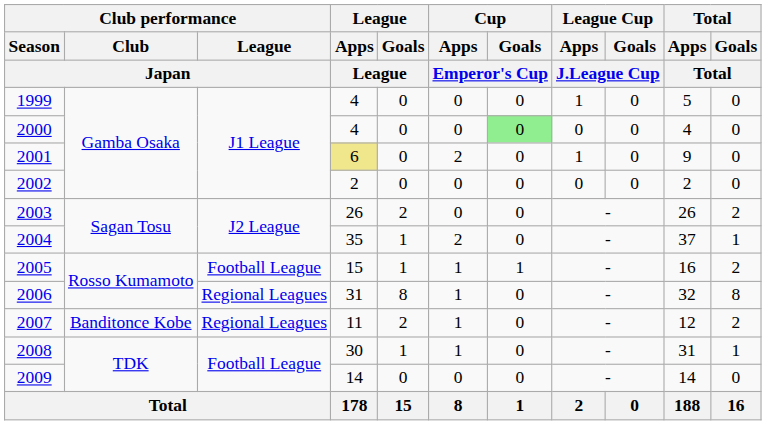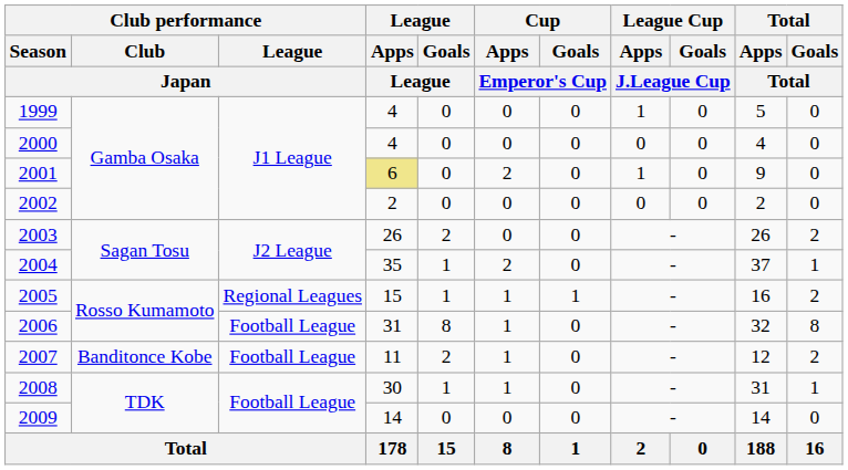 <table class="wikitable" style="text-align:center;">
 <tr>
 <th colspan=3>Club performance</th>
 <th colspan=2>League</th>
 <th colspan=2>Cup</th>
 <th colspan=2>League Cup</th>
 <th colspan=2>Total</th>
 </tr>
 <tr>
 <th>Season</th>
 <th>Club</th>
 <th>League</th>
 <th>Apps</th>
 <th>Goals</th>
 <th>Apps</th>
 <th>Goals</th>
 <th>Apps</th>
 <th>Goals</th>
 <th>Apps</th>
 <th>Goals</th>
 </tr>
 <tr>
 <th colspan=3>Japan</th>
 <th colspan=2>League</th>
 <th colspan=2><a href='#'>Emperor's Cup</a></th>
 <th colspan=2><a href='#'>J.League Cup</a></th>
 <th colspan=2>Total</th>
 </tr>
 <tr>
 <td><a href='#'>1999</a></td>
 <td rowspan=4><a href='#'>Gamba Osaka</a></td>
 <td rowspan=4><a href='#'>J1 League</a></td>
 <td>4</td>
 <td>0</td>
 <td>0</td>
 <td>0</td>
 <td>1</td>
 <td>0</td>
 <td>5</td>
 <td>0</td>
 </tr>
 <tr>
 <td><a href='#'>2000</a></td>
 <td>4</td>
 <td>0</td>
 <td>0</td>
-<td style="background: lightgreen;">0</td>
+<td>0</td>
 <td>0</td>
 <td>0</td>
 <td>4</td>
 <td>0</td>
 </tr>
 <tr>
 <td><a href='#'>2001</a></td>
 <td style="background: khaki;">6</td>
 <td>0</td>
 <td>2</td>
 <td>0</td>
 <td>1</td>
 <td>0</td>
 <td>9</td>
 <td>0</td>
 </tr>
 <tr>
 <td><a href='#'>2002</a></td>
 <td>2</td>
 <td>0</td>
 <td>0</td>
 <td>0</td>
 <td>0</td>
 <td>0</td>
 <td>2</td>
 <td>0</td>
 </tr>
 <tr>
 <td><a href='#'>2003</a></td>
 <td rowspan=2><a href='#'>Sagan Tosu</a></td>
 <td rowspan=2><a href='#'>J2 League</a></td>
 <td>26</td>
 <td>2</td>
 <td>0</td>
 <td>0</td>
 <td colspan=2>-</td>
 <td>26</td>
 <td>2</td>
 </tr>
 <tr>
 <td><a href='#'>2004</a></td>
 <td>35</td>
 <td>1</td>
 <td>2</td>
 <td>0</td>
 <td colspan=2>-</td>
 <td>37</td>
 <td>1</td>
 </tr>
 <tr>
 <td><a href='#'>2005</a></td>
 <td rowspan=2><a href='#'>Rosso Kumamoto</a></td>
-<td><a href='#'>Football League</a></td>
+<td><a href='#'>Regional Leagues</a></td>
 <td>15</td>
 <td>1</td>
 <td>1</td>
 <td>1</td>
 <td colspan=2>-</td>
 <td>16</td>
 <td>2</td>
 </tr>
 <tr>
 <td><a href='#'>2006</a></td>
-<td><a href='#'>Regional Leagues</a></td>
+<td><a href='#'>Football League</a></td>
 <td>31</td>
 <td>8</td>
 <td>1</td>
 <td>0</td>
 <td colspan=2>-</td>
 <td>32</td>
 <td>8</td>
 </tr>
 <tr>
 <td><a href='#'>2007</a></td>
 <td><a href='#'>Banditonce Kobe</a></td>
-<td><a href='#'>Regional Leagues</a></td>
+<td><a href='#'>Football League</a></td>
 <td>11</td>
 <td>2</td>
 <td>1</td>
 <td>0</td>
 <td colspan=2>-</td>
 <td>12</td>
 <td>2</td>
 </tr>
 <tr>
 <td><a href='#'>2008</a></td>
 <td rowspan=2><a href='#'>TDK</a></td>
 <td rowspan=2><a href='#'>Football League</a></td>
 <td>30</td>
 <td>1</td>
 <td>1</td>
 <td>0</td>
 <td colspan=2>-</td>
 <td>31</td>
 <td>1</td>
 </tr>
 <tr>
 <td><a href='#'>2009</a></td>
 <td>14</td>
 <td>0</td>
 <td>0</td>
 <td>0</td>
 <td colspan=2>-</td>
 <td>14</td>
 <td>0</td>
 </tr>
 <tr>
 <th colspan=3>Total</th>
 <th>178</th>
 <th>15</th>
 <th>8</th>
 <th>1</th>
 <th>2</th>
 <th>0</th>
 <th>188</th>
 <th>16</th>
 </tr>
 </table>
